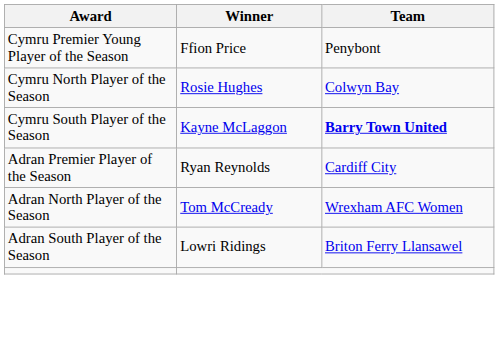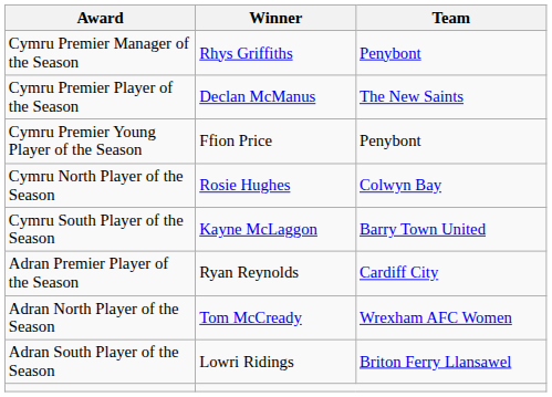 <table class="wikitable">
 <tr>
 <th width=180>Award</th>
 <th width=150>Winner</th>
 <th width=180>Team</th>
+</tr>
+<tr>
+<td>Cymru Premier Manager of the Season</td>
+<td><a href='#'>Rhys Griffiths</a></td>
+<td><a href='#'>Penybont</a></td>
+</tr>
+<tr>
+<td>Cymru Premier Player of the Season</td>
+<td><a href='#'>Declan McManus</a></td>
+<td><a href='#'>The New Saints</a></td>
 </tr>
 <tr>
 <td>Cymru Premier Young Player of the Season</td>
 <td>Ffion Price</td>
 <td>Penybont</td>
 </tr>
 <tr>
 <td>Cymru North Player of the Season</td>
 <td><a href='#'>Rosie Hughes</a></td>
 <td><a href='#'>Colwyn Bay</a></td>
 </tr>
 <tr>
 <td>Cymru South Player of the Season</td>
 <td><a href='#'>Kayne McLaggon</a></td>
-<td><strong><a href='#'>Barry Town United</a></strong></td>
+<td><a href='#'>Barry Town United</a></td>
 </tr>
 <tr>
 <td>Adran Premier Player of the Season</td>
 <td>Ryan Reynolds</td>
 <td><a href='#'>Cardiff City</a></td>
 </tr>
 <tr>
 <td>Adran North Player of the Season</td>
 <td><a href='#'>Tom McCready</a></td>
 <td><a href='#'>Wrexham AFC Women</a></td>
 </tr>
 <tr>
 <td>Adran South Player of the Season</td>
 <td>Lowri Ridings</td>
 <td><a href='#'>Briton Ferry Llansawel</a></td>
 </tr>
 <tr>
 <td></td>
 </tr>
 </table>
